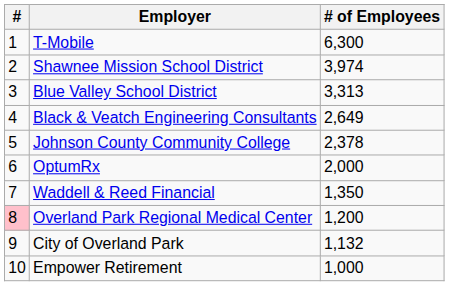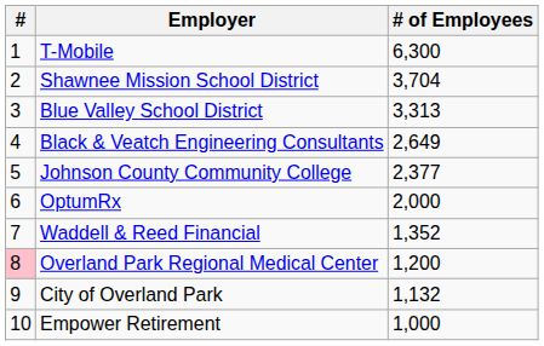 <table class="wikitable">
 <tr>
 <th>#</th>
 <th>Employer</th>
 <th># of Employees</th>
 </tr>
 <tr>
 <td>1</td>
 <td><a href='#'>T-Mobile</a></td>
 <td>6,300</td>
 </tr>
 <tr>
 <td>2</td>
 <td><a href='#'>Shawnee Mission School District</a></td>
-<td>3,974</td>
+<td>3,704</td>
 </tr>
 <tr>
 <td>3</td>
 <td><a href='#'>Blue Valley School District</a></td>
 <td>3,313</td>
 </tr>
 <tr>
 <td>4</td>
 <td><a href='#'>Black & Veatch Engineering Consultants</a></td>
 <td>2,649</td>
 </tr>
 <tr>
 <td>5</td>
 <td><a href='#'>Johnson County Community College</a></td>
-<td>2,378</td>
+<td>2,377</td>
 </tr>
 <tr>
 <td>6</td>
 <td><a href='#'>OptumRx</a></td>
 <td>2,000</td>
 </tr>
 <tr>
 <td>7</td>
 <td><a href='#'>Waddell & Reed Financial</a></td>
-<td>1,350</td>
+<td>1,352</td>
 </tr>
 <tr>
 <td style="background: pink;">8</td>
 <td><a href='#'>Overland Park Regional Medical Center</a></td>
 <td>1,200</td>
 </tr>
 <tr>
 <td>9</td>
 <td>City of Overland Park</td>
 <td>1,132</td>
 </tr>
 <tr>
 <td>10</td>
 <td>Empower Retirement</td>
 <td>1,000</td>
 </tr>
 </table>
